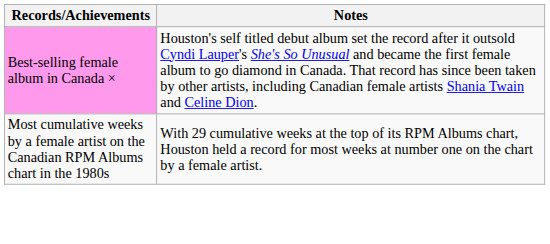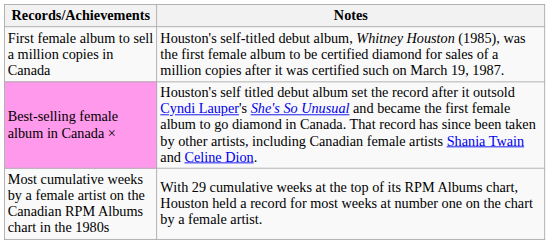 <table class="wikitable sortable plainrowheaders">
 <tr>
 <th scope="col" width=20%>Records/Achievements</th>
 <th scope="col" width=67%>Notes</th>
+</tr>
+<tr>
+<td>First female album to sell a million copies in Canada</td>
+<td>Houston's self-titled debut album, <em>Whitney Houston</em> (1985), was the first female album to be certified diamond for sales of a million copies after it was certified such on March 19, 1987.</td>
 </tr>
 <tr>
 <td style="background-color: #ff99eb;">Best-selling female album in Canada ×</td>
 <td>Houston's self titled debut album set the record after it outsold <a href='#'>Cyndi Lauper</a>'s <em><a href='#'>She's So Unusual</a></em> and became the first female album to go diamond in Canada. That record has since been taken by other artists, including Canadian female artists <a href='#'>Shania Twain</a> and <a href='#'>Celine Dion</a>.</td>
 </tr>
 <tr>
 <td>Most cumulative weeks by a female artist on the Canadian RPM Albums chart in the 1980s</td>
 <td>With 29 cumulative weeks at the top of its RPM Albums chart, Houston held a record for most weeks at number one on the chart by a female artist.</td>
 </tr>
 </table>
